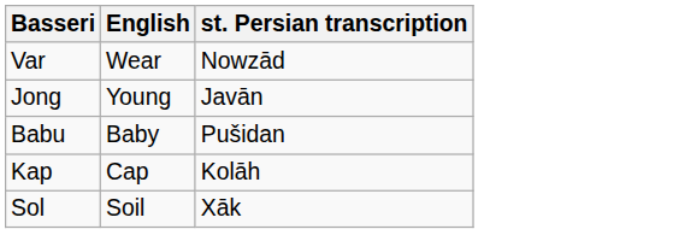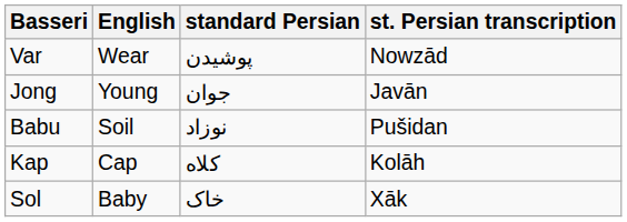 <table class="wikitable">
 <tr>
 <th>Basseri</th>
 <th>English</th>
+<th>standard Persian</th>
 <th>st. Persian transcription</th>
 </tr>
 <tr>
 <td>Var</td>
 <td>Wear</td>
+<td>پوشیدن</td>
 <td>Nowzād</td>
 </tr>
 <tr>
 <td>Jong</td>
 <td>Young</td>
+<td>جوان</td>
 <td>Javān</td>
 </tr>
 <tr>
 <td>Babu</td>
-<td>Baby</td>
+<td>Soil</td>
+<td>نوزاد</td>
 <td>Pušidan</td>
 </tr>
 <tr>
 <td>Kap</td>
 <td>Cap</td>
+<td>کلاه</td>
 <td>Kolāh</td>
 </tr>
 <tr>
 <td>Sol</td>
-<td>Soil</td>
+<td>Baby</td>
+<td>خاک</td>
 <td>Xāk</td>
 </tr>
 </table>
